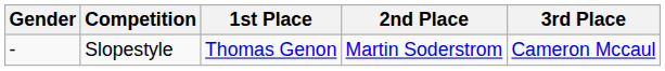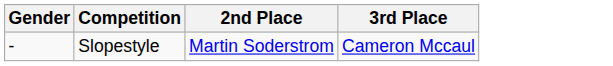 <table class="wikitable">
 <tr>
 <th>Gender</th>
 <th>Competition</th>
-<th>1st Place</th>
 <th>2nd Place</th>
 <th>3rd Place</th>
 </tr>
 <tr>
 <td>-</td>
 <td>Slopestyle</td>
-<td><a href='#'>Thomas Genon</a></td>
 <td><a href='#'>Martin Soderstrom</a></td>
 <td><a href='#'>Cameron Mccaul</a></td>
 </tr>
 </table>
